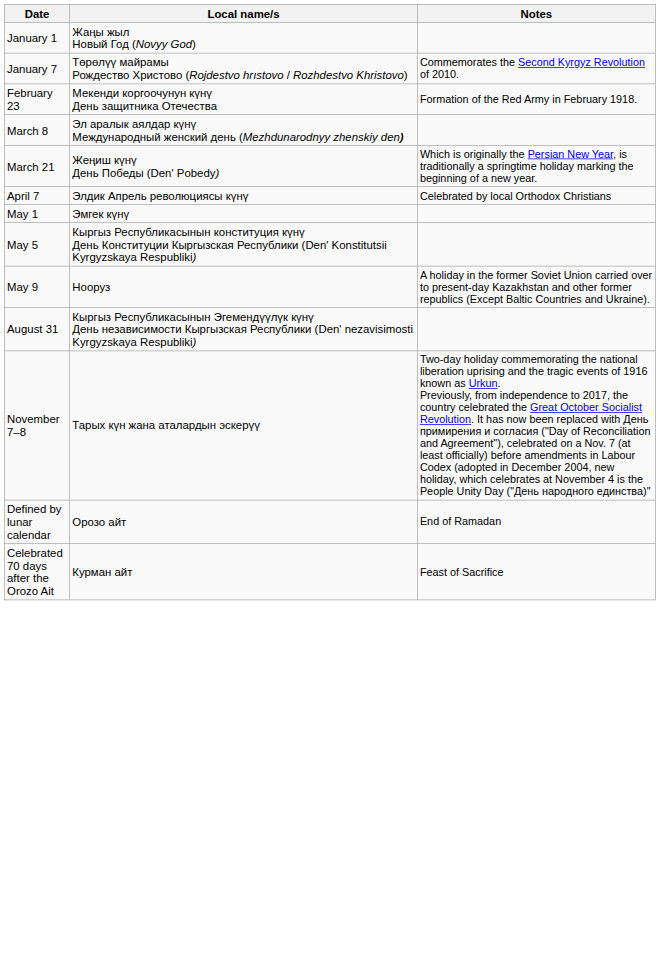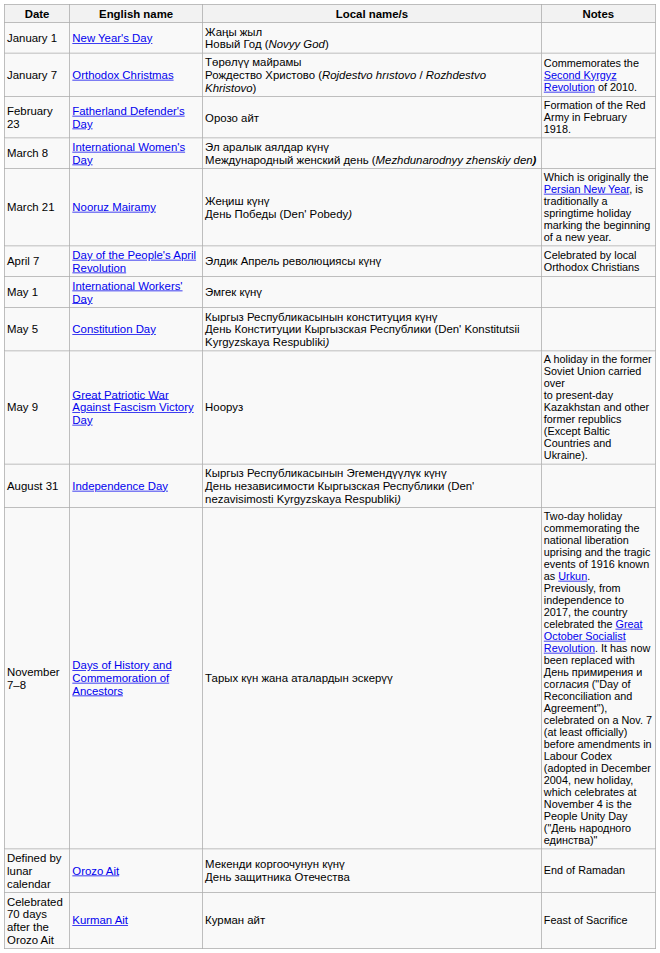 <table class="wikitable" style="font-size:95%;">
 <tr style="background:#efefef;">
 <th style="width:80px;">Date</th>
+<th style="width:170px;">English name</th>
 <th>Local name/s</th>
 <th>Notes</th>
 </tr>
 <tr>
 <td>January 1</td>
+<td><a href='#'>New Year's Day</a></td>
 <td>Жаңы жыл <br>Новый Год (<em>Novyy God</em>)</td>
 <td style="font-size:95%;"></td>
 </tr>
 <tr>
 <td>January 7</td>
+<td><a href='#'>Orthodox Christmas</a></td>
 <td>Төрөлүү майрамы <br>Рождество Христово (<em>Rojdestvo hrıstovo</em> / <em>Rozhdestvo Khristovo</em>)</td>
 <td style="font-size:95%;">Commemorates the <a href='#'>Second Kyrgyz Revolution</a> of 2010.</td>
 </tr>
 <tr>
 <td>February 23</td>
-<td>Мекенди коргоочунун күнү <br>День защитника Отечества</td>
+<td><a href='#'>Fatherland Defender's Day</a></td>
+<td>Орозо айт</td>
 <td style="font-size:95%;">Formation of the Red Army in February 1918.</td>
 </tr>
 <tr>
 <td>March 8</td>
+<td><a href='#'>International Women's Day</a></td>
 <td style="white-space:nowrap;">Эл аралык аялдар күнү <br>Международный женский день (<em>Mezhdunarodnyy zhenskiy den<strong>)</td>
 <td style="font-size:95%;"></td>
 </tr>
 <tr>
 <td>March 21</td>
+<td><a href='#'>Nooruz Mairamy</a></td>
 <td>Жеңиш күнү <br>День Победы (</em>Den' Pobedy<em>)</td>
 <td style="font-size:95%;">Which is originally the <a href='#'>Persian New Year</a>, is traditionally a springtime holiday marking the beginning of a new year.</td>
 </tr>
 <tr>
 <td>April 7</td>
+<td><a href='#'>Day of the People's April Revolution</a></td>
 <td style="white-space:nowrap;">Элдик Апрель революциясы күнү</td>
 <td style="font-size:95%;">Celebrated by local Orthodox Christians</td>
 </tr>
 <tr>
 <td>May 1</td>
+<td><a href='#'>International Workers' Day</a></td>
 <td>Эмгек күнү</td>
 <td style="font-size:95%;"></td>
 </tr>
 <tr>
 <td>May 5</td>
+<td><a href='#'>Constitution Day</a></td>
 <td>Кыргыз Республикасынын конституция күнү <br>День Конституции Кыргызская Республики (</em>Den' Konstitutsii Kyrgyzskaya Respubliki<em>)</td>
 <td style="font-size:95%;"></td>
 </tr>
 <tr>
 <td>May 9</td>
+<td><a href='#'>Great Patriotic War Against Fascism Victory Day</a></td>
 <td>Нооруз</td>
 <td style="font-size:95%;">A holiday in the former Soviet Union carried over<br>to present-day Kazakhstan and other former republics (Except Baltic Countries and Ukraine).</td>
 </tr>
 <tr>
 <td>August 31</td>
+<td><a href='#'>Independence Day</a></td>
 <td>Кыргыз Республикасынын Эгемендүүлүк күнү <br>День независимости Кыргызская Республики (</em>Den' nezavisimosti Kyrgyzskaya Respubliki<em>)</td>
 <td style="font-size:95%;"></td>
 </tr>
 <tr Honors the Independence of Kyrgyzstan from the >
 <td>November 7–8</td>
+<td><a href='#'>Days of History and Commemoration of Ancestors</a></td>
 <td>Тарых күн жана аталардын эскерүү</td>
 <td style="font-size:95%;">Two-day holiday commemorating the national liberation uprising and the tragic events of 1916 known as <a href='#'>Urkun</a>.<br>Previously, from independence to 2017, the country celebrated the <a href='#'>Great October Socialist Revolution</a>. It has now been replaced with День примирения и согласия ("Day of Reconciliation and Agreement"), celebrated on a Nov. 7 (at least officially) before amendments in Labour Codex (adopted in December 2004, new holiday, which celebrates at November 4 is the People Unity Day ("День народного единства)"</td>
 </tr>
 <tr>
 <td>Defined by lunar calendar</td>
-<td>Орозо айт</td>
+<td><a href='#'>Orozo Ait</a></td>
+<td>Мекенди коргоочунун күнү <br>День защитника Отечества</td>
 <td style="font-size:95%;">End of Ramadan</td>
 </tr>
 <tr>
 <td>Celebrated 70 days after the Orozo Ait</td>
+<td><a href='#'>Kurman Ait</a></td>
 <td>Курман айт</td>
 <td style="font-size:95%;">Feast of Sacrifice</td>
 </tr>
 </table>
